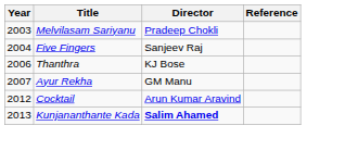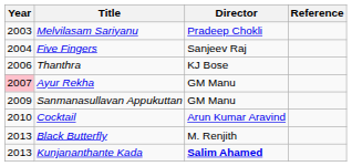 <table class="wikitable sortable">
 <tr>
 <th rowspan="1">Year</th>
 <th rowspan="1">Title</th>
 <th rowspan="1">Director</th>
 <th rowspan="1" class="unsortable">Reference</th>
 </tr>
 <tr>
 <td>2003</td>
 <td><em><a href='#'>Melvilasam Sariyanu</a></em></td>
 <td><a href='#'>Pradeep Chokli</a></td>
 <td></td>
 </tr>
 <tr>
 <td>2004</td>
 <td><em><a href='#'>Five Fingers</a></em></td>
 <td>Sanjeev Raj</td>
 <td></td>
 </tr>
 <tr>
 <td>2006</td>
 <td><em>Thanthra</em></td>
 <td>KJ Bose</td>
 <td></td>
 </tr>
 <tr>
-<td>2007</td>
+<td style="background: pink;">2007</td>
 <td><em><a href='#'>Ayur Rekha</a></em></td>
 <td>GM Manu</td>
 <td></td>
 </tr>
 <tr>
-<td>2012</td>
+<td>2009</td>
+<td><em>Sanmanasullavan Appukuttan</em></td>
+<td>GM Manu</td>
+<td></td>
+</tr>
+<tr>
+<td>2010</td>
 <td><em><a href='#'>Cocktail</a></em></td>
 <td><a href='#'>Arun Kumar Aravind</a></td>
+<td></td>
+</tr>
+<tr>
+<td>2013</td>
+<td><em><a href='#'>Black Butterfly</a></em></td>
+<td>M. Renjith</td>
 <td></td>
 </tr>
 <tr>
 <td>2013</td>
 <td><em><a href='#'>Kunjananthante Kada</a></em></td>
 <td><strong><a href='#'>Salim Ahamed</a></strong></td>
 <td></td>
 </tr>
 </table>
